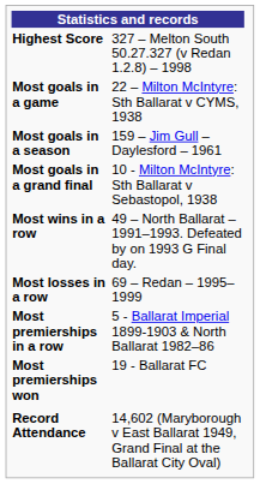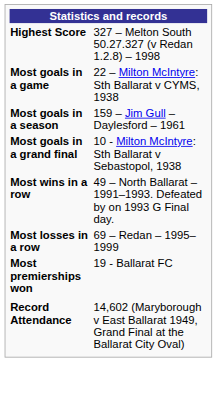 <table class="infobox" style="width:250px; font-size: 85%;">
 <tr>
 <th colspan="2" style="background:#333194; color:white; text-align:center;"><strong>Statistics and records</strong></th>
 </tr>
 <tr style="vertical-align: top;">
 <td><strong>Highest Score</strong></td>
 <td>327 – Melton South 50.27.327 (v Redan 1.2.8) – 1998</td>
 </tr>
 <tr>
 <td><strong>Most goals in a game</strong></td>
 <td>22 – <a href='#'>Milton McIntyre</a>: Sth Ballarat v CYMS, 1938</td>
 </tr>
 <tr>
 <td><strong>Most goals in a season</strong></td>
 <td>159 – <a href='#'>Jim Gull</a> – Daylesford – 1961</td>
 </tr>
 <tr>
 <td><strong>Most goals in a grand final</strong></td>
 <td>10 - <a href='#'>Milton McIntyre</a>: Sth Ballarat v Sebastopol, 1938</td>
 </tr>
 <tr>
 <td><strong>Most wins in a row</strong></td>
 <td>49 – North Ballarat – 1991–1993. Defeated by on 1993 G Final day.</td>
 </tr>
 <tr>
 <td><strong>Most losses in a row</strong></td>
 <td>69 – Redan – 1995–1999</td>
 </tr>
 <tr>
-<td><strong>Most premierships in a row</strong></td>
-<td>5 - <a href='#'>Ballarat Imperial</a> 1899-1903 & North Ballarat 1982–86</td>
-<td></td>
-</tr>
-<tr>
 <td><strong>Most premierships won</strong></td>
 <td>19 - Ballarat FC</td>
 </tr>
 <tr style="vertical-align: top;"jnh>
 <td></td>
 </tr>
 <tr>
 <td><strong>Record Attendance</strong></td>
 <td>14,602 (Maryborough v East Ballarat 1949, Grand Final at the Ballarat City Oval)</td>
 </tr>
 <tr style="vertical-align: top;"jnh>
 </tr>
 </table>
